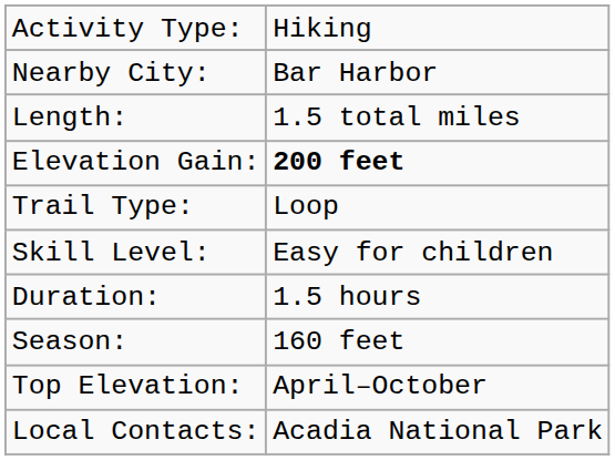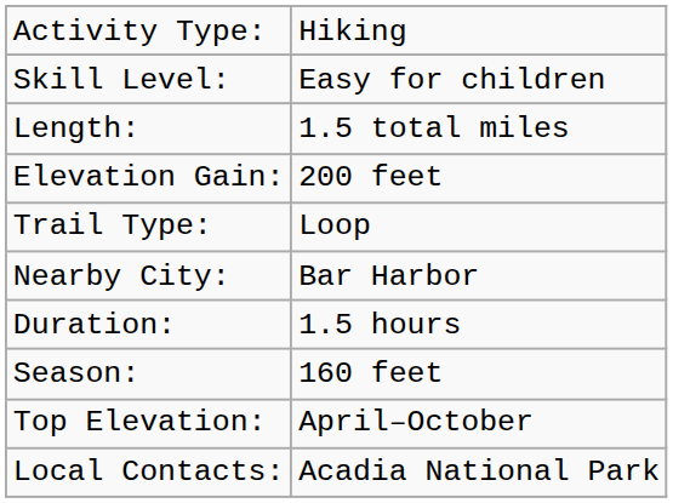 <table class="wikitable">
 <tr>
 <td>Activity Type:</td>
 <td>Hiking</td>
 </tr>
 <tr>
-<td>Nearby City:</td>
-<td>Bar Harbor</td>
+<td>Skill Level:</td>
+<td>Easy for children</td>
 </tr>
 <tr>
 <td>Length:</td>
 <td>1.5 total miles</td>
 </tr>
 <tr>
 <td>Elevation Gain:</td>
-<td><strong>200 feet</strong></td>
+<td>200 feet</td>
 </tr>
 <tr>
 <td>Trail Type:</td>
 <td>Loop</td>
 </tr>
 <tr>
-<td>Skill Level:</td>
-<td>Easy for children</td>
+<td>Nearby City:</td>
+<td>Bar Harbor</td>
 </tr>
 <tr>
 <td>Duration:</td>
 <td>1.5 hours</td>
 </tr>
 <tr>
 <td>Season:</td>
 <td>160 feet</td>
 </tr>
 <tr>
 <td>Top Elevation:</td>
 <td>April–October</td>
 </tr>
 <tr>
 <td>Local Contacts:</td>
 <td>Acadia National Park</td>
 </tr>
 </table>
